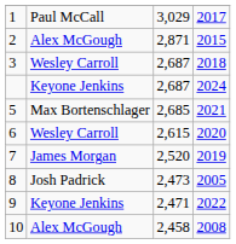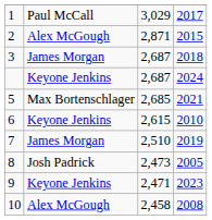 <table class="wikitable">
 <tr>
 </tr>
 <tr>
 <td>1</td>
 <td>Paul McCall</td>
 <td><abbr>3,029</abbr></td>
 <td><a href='#'>2017</a></td>
 </tr>
 <tr>
 <td>2</td>
 <td><a href='#'>Alex McGough</a></td>
 <td><abbr>2,871</abbr></td>
 <td><a href='#'>2015</a></td>
 </tr>
 <tr>
 <td>3</td>
-<td><a href='#'>Wesley Carroll</a></td>
+<td><a href='#'>James Morgan</a></td>
 <td><abbr>2,687</abbr></td>
 <td><a href='#'>2018</a></td>
 </tr>
 <tr>
 <td></td>
 <td><a href='#'>Keyone Jenkins</a></td>
 <td><abbr>2,687</abbr></td>
 <td><a href='#'>2024</a></td>
 </tr>
 <tr>
 <td>5</td>
 <td>Max Bortenschlager</td>
 <td><abbr>2,685</abbr></td>
 <td><a href='#'>2021</a></td>
 </tr>
 <tr>
 <td>6</td>
-<td><a href='#'>Wesley Carroll</a></td>
+<td><a href='#'>Keyone Jenkins</a></td>
 <td><abbr>2,615</abbr></td>
-<td><a href='#'>2020</a></td>
+<td><a href='#'>2010</a></td>
 </tr>
 <tr>
 <td>7</td>
 <td><a href='#'>James Morgan</a></td>
-<td><abbr>2,520</abbr></td>
+<td><abbr>2,510</abbr></td>
 <td><a href='#'>2019</a></td>
 </tr>
 <tr>
 <td>8</td>
 <td>Josh Padrick</td>
 <td><abbr>2,473</abbr></td>
 <td><a href='#'>2005</a></td>
 </tr>
 <tr>
 <td>9</td>
 <td><a href='#'>Keyone Jenkins</a></td>
 <td><abbr>2,471</abbr></td>
-<td><a href='#'>2022</a></td>
+<td><a href='#'>2023</a></td>
 </tr>
 <tr>
 <td>10</td>
 <td><a href='#'>Alex McGough</a></td>
 <td><abbr>2,458</abbr></td>
 <td><a href='#'>2008</a></td>
 </tr>
 </table>
